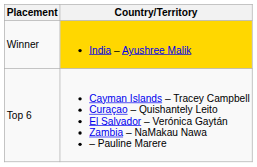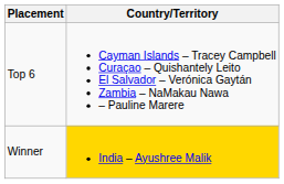 <table class="wikitable sortable" style="font-size:95%;">
 <tr>
 <th>Placement</th>
 <th>Country/Territory</th>
 </tr>
 <tr>
+<td>Top 6</td>
+<td><br><ul><li> <a href='#'>Cayman Islands</a> – Tracey Campbell</li><li> <a href='#'>Curaçao</a> – Quishantely Leito</li><li> <a href='#'>El Salvador</a> – Verónica Gaytán</li><li> <a href='#'>Zambia</a> – NaMakau Nawa</li><li> – Pauline Marere</li></ul></td>
+</tr>
+<tr>
 <td>Winner</td>
 <td bgcolor="gold"><br><ul><li> <a href='#'>India</a> – <a href='#'>Ayushree Malik</a></li></ul></td>
 </tr>
-<tr>
-<td>Top 6</td>
-<td><br><ul><li> <a href='#'>Cayman Islands</a> – Tracey Campbell</li><li> <a href='#'>Curaçao</a> – Quishantely Leito</li><li> <a href='#'>El Salvador</a> – Verónica Gaytán</li><li> <a href='#'>Zambia</a> – NaMakau Nawa</li><li> – Pauline Marere</li></ul></td>
-</tr>
 </table>
